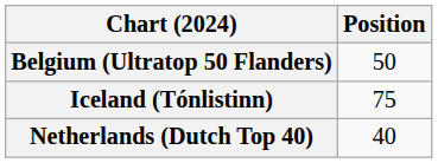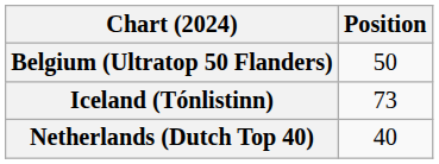 <table class="wikitable sortable plainrowheaders" style="text-align:center">
 <tr>
 <th scope="col">Chart (2024)</th>
 <th scope="col">Position</th>
 </tr>
 <tr>
 <th scope="row">Belgium (Ultratop 50 Flanders)</th>
 <td>50</td>
 </tr>
 <tr>
 <th scope="row">Iceland (Tónlistinn)</th>
-<td>75</td>
+<td>73</td>
 </tr>
 <tr>
 <th scope="row">Netherlands (Dutch Top 40)</th>
 <td>40</td>
 </tr>
 </table>
